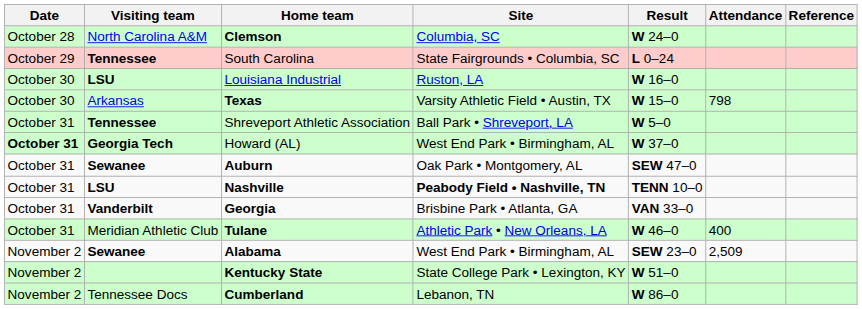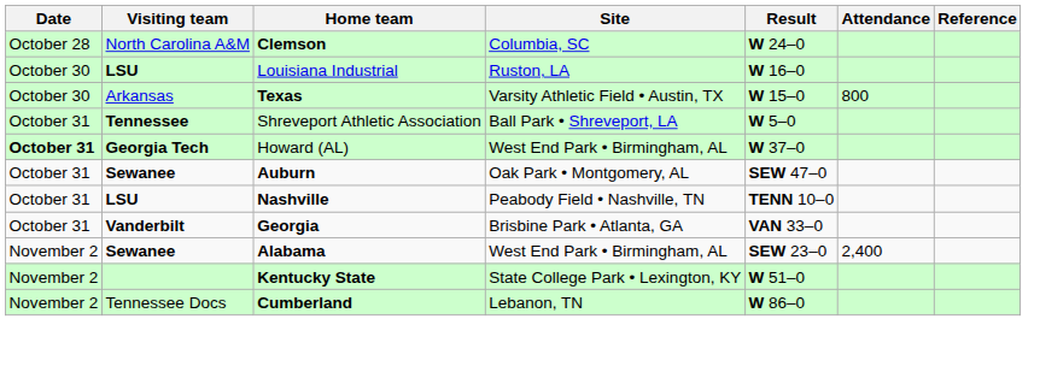 <table class="wikitable" style="font-size:95%;">
 <tr>
 <th>Date</th>
 <th>Visiting team</th>
 <th>Home team</th>
 <th>Site</th>
 <th>Result</th>
 <th>Attendance</th>
 <th class="unsortable">Reference</th>
 </tr>
 <tr bgcolor=ccffcc>
 <td>October 28</td>
 <td><a href='#'>North Carolina A&M</a></td>
 <td><strong>Clemson</strong></td>
 <td><a href='#'>Columbia, SC</a></td>
 <td><strong>W</strong> 24–0</td>
 <td></td>
 <td></td>
 </tr>
-<tr bgcolor=ffcccc>
-<td>October 29</td>
-<td><strong>Tennessee</strong></td>
-<td>South Carolina</td>
-<td>State Fairgrounds • Columbia, SC</td>
-<td><strong>L</strong> 0–24</td>
-<td></td>
-<td></td>
-</tr>
 <tr bgcolor=ccffcc>
 <td>October 30</td>
 <td><strong>LSU</strong></td>
 <td><a href='#'>Louisiana Industrial</a></td>
 <td><a href='#'>Ruston, LA</a></td>
 <td><strong>W</strong> 16–0</td>
 <td></td>
 <td></td>
 </tr>
 <tr bgcolor=ccffcc>
 <td>October 30</td>
 <td><a href='#'>Arkansas</a></td>
 <td><strong>Texas</strong></td>
 <td>Varsity Athletic Field • Austin, TX</td>
 <td><strong>W</strong> 15–0</td>
-<td>798</td>
+<td>800</td>
 <td></td>
 </tr>
 <tr bgcolor=ccffcc>
 <td>October 31</td>
 <td><strong>Tennessee</strong></td>
 <td>Shreveport Athletic Association</td>
 <td>Ball Park • <a href='#'>Shreveport, LA</a></td>
 <td><strong>W</strong> 5–0</td>
 <td></td>
 <td></td>
 </tr>
 <tr bgcolor=ccffcc>
 <td><strong>October 31</strong></td>
 <td><strong>Georgia Tech</strong></td>
 <td>Howard (AL)</td>
 <td>West End Park • Birmingham, AL</td>
 <td><strong>W</strong> 37–0</td>
 <td></td>
 <td></td>
 </tr>
 <tr bgcolor=>
 <td>October 31</td>
 <td><strong>Sewanee</strong></td>
 <td><strong>Auburn</strong></td>
 <td>Oak Park • Montgomery, AL</td>
 <td><strong>SEW</strong> 47–0</td>
 <td></td>
 <td></td>
 </tr>
 <tr bgcolor=>
 <td>October 31</td>
 <td><strong>LSU</strong></td>
 <td><strong>Nashville</strong></td>
-<td><strong>Peabody Field • Nashville, TN</strong></td>
+<td>Peabody Field • Nashville, TN</td>
 <td><strong>TENN</strong> 10–0</td>
 <td></td>
 <td></td>
 </tr>
 <tr bgcolor=>
 <td>October 31</td>
 <td><strong>Vanderbilt</strong></td>
 <td><strong>Georgia</strong></td>
 <td>Brisbine Park • Atlanta, GA</td>
 <td><strong>VAN</strong> 33–0</td>
 <td></td>
 <td></td>
 </tr>
-<tr bgcolor=ccffcc>
-<td>October 31</td>
-<td>Meridian Athletic Club</td>
-<td><strong>Tulane</strong></td>
-<td><a href='#'>Athletic Park</a> • <a href='#'>New Orleans, LA</a></td>
-<td><strong>W</strong> 46–0</td>
-<td>400</td>
-<td></td>
-</tr>
 <tr bgcolor=>
 <td>November 2</td>
 <td><strong>Sewanee</strong></td>
 <td><strong>Alabama</strong></td>
 <td>West End Park • Birmingham, AL</td>
 <td><strong>SEW</strong> 23–0</td>
-<td>2,509</td>
+<td>2,400</td>
 <td></td>
 </tr>
 <tr bgcolor=ccffcc>
 <td>November 2</td>
 <td></td>
 <td><strong>Kentucky State</strong></td>
 <td>State College Park • Lexington, KY</td>
 <td><strong>W</strong> 51–0</td>
 <td></td>
 <td></td>
 </tr>
 <tr bgcolor=ccffcc>
 <td>November 2</td>
 <td>Tennessee Docs</td>
 <td><strong>Cumberland</strong></td>
 <td>Lebanon, TN</td>
 <td><strong>W</strong> 86–0</td>
 <td></td>
 <td></td>
 </tr>
 </table>
